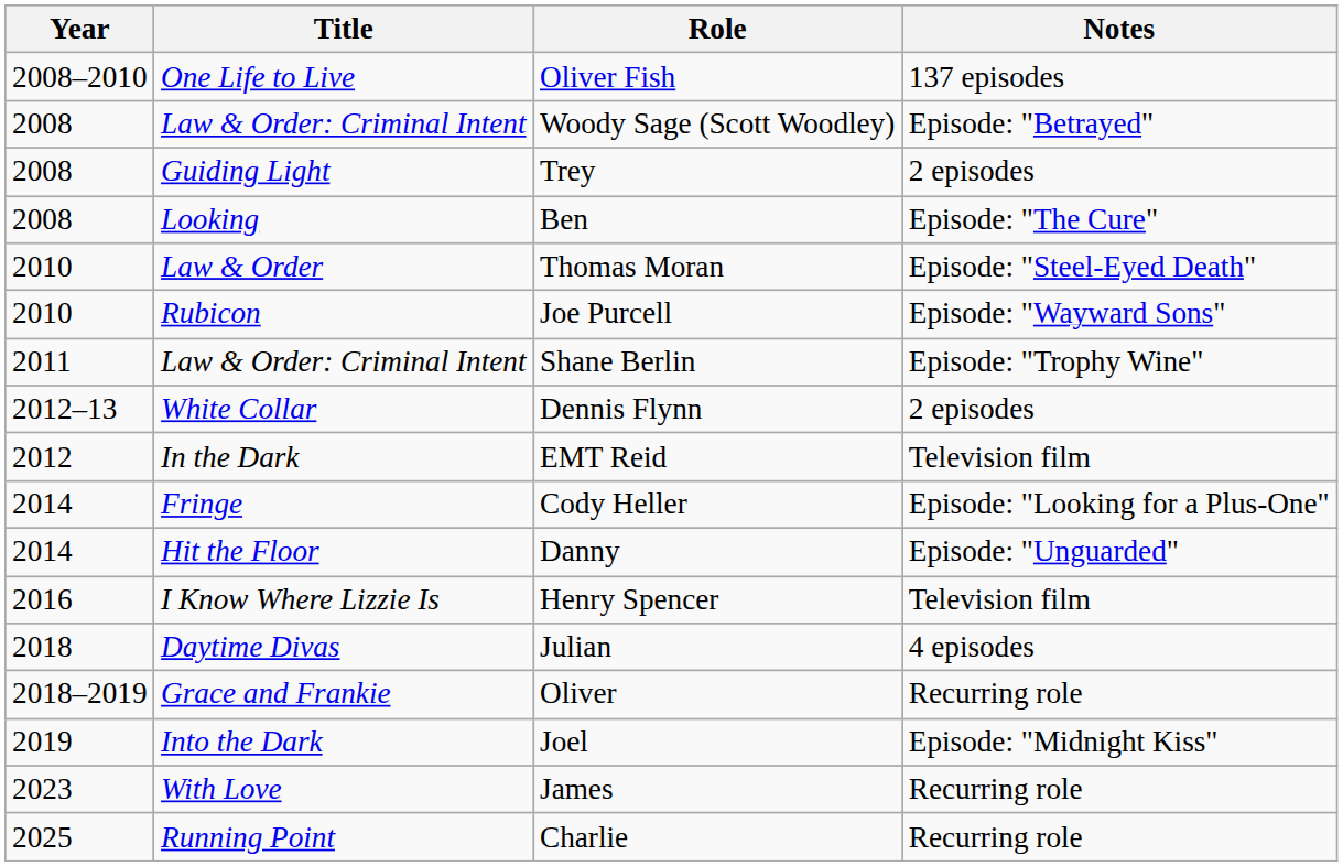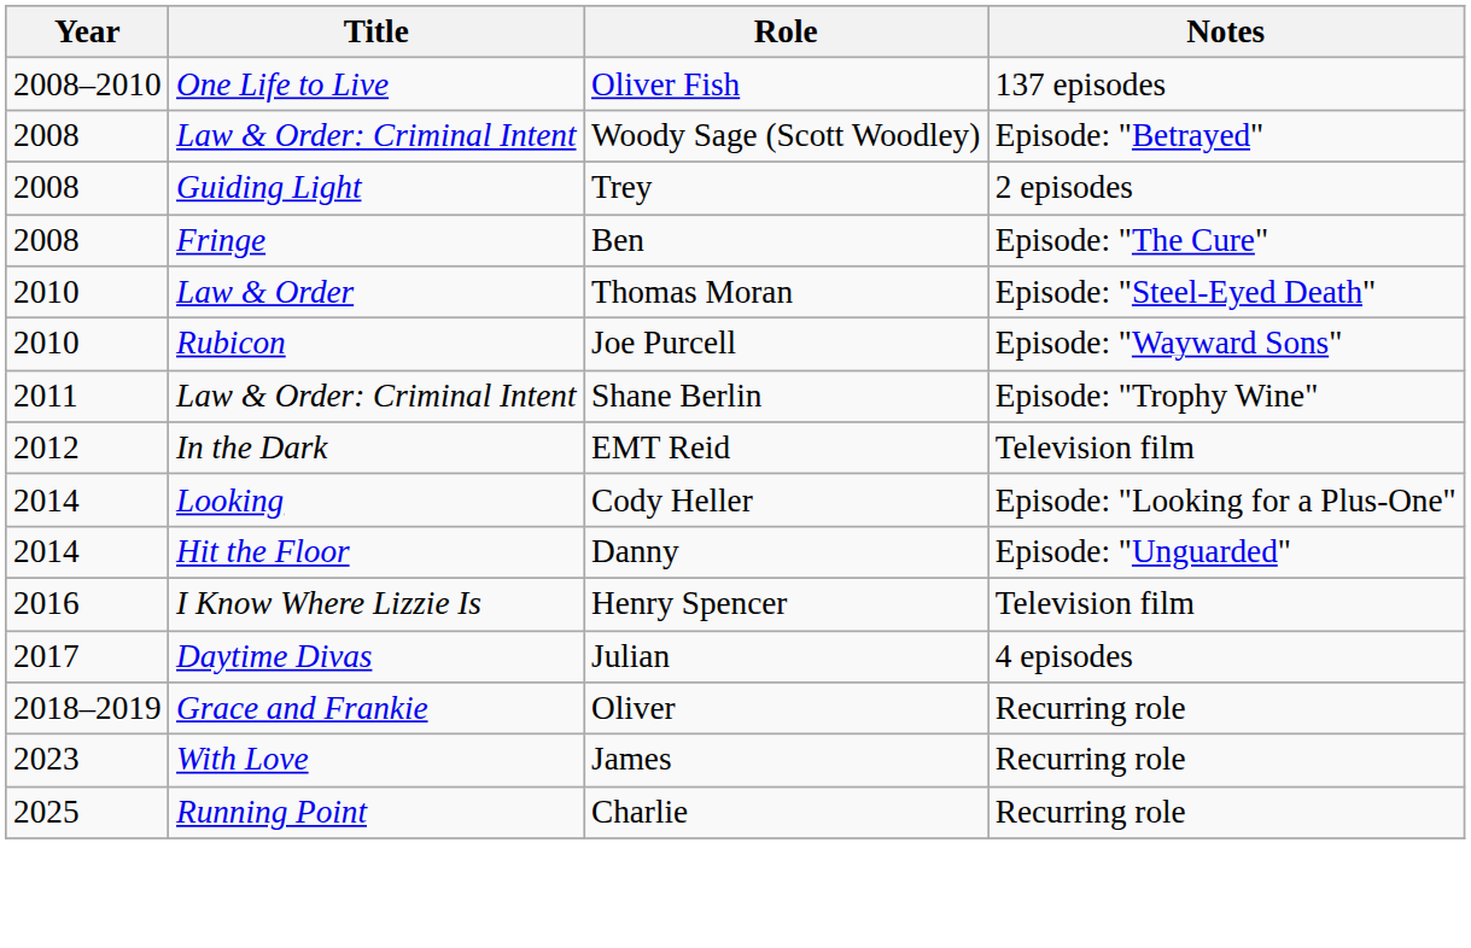 <table class="wikitable sortable">
 <tr>
 <th>Year</th>
 <th>Title</th>
 <th>Role</th>
 <th class="unsortable">Notes</th>
 </tr>
 <tr>
 <td>2008–2010</td>
 <td><em><a href='#'>One Life to Live</a></em></td>
 <td><a href='#'>Oliver Fish</a></td>
 <td>137 episodes</td>
 </tr>
 <tr>
 <td>2008</td>
 <td><em><a href='#'>Law & Order: Criminal Intent</a></em></td>
 <td>Woody Sage (Scott Woodley)</td>
 <td>Episode: "<a href='#'>Betrayed</a>"</td>
 </tr>
 <tr>
 <td>2008</td>
 <td><em><a href='#'>Guiding Light</a></em></td>
 <td>Trey</td>
 <td>2 episodes</td>
 </tr>
 <tr>
 <td>2008</td>
-<td><em><a href='#'>Looking</a></em></td>
+<td><em><a href='#'>Fringe</a></em></td>
 <td>Ben</td>
 <td>Episode: "<a href='#'>The Cure</a>"</td>
 </tr>
 <tr>
 <td>2010</td>
 <td><em><a href='#'>Law & Order</a></em></td>
 <td>Thomas Moran</td>
 <td>Episode: "<a href='#'>Steel-Eyed Death</a>"</td>
 </tr>
 <tr>
 <td>2010</td>
 <td><em><a href='#'>Rubicon</a></em></td>
 <td>Joe Purcell</td>
 <td>Episode: "<a href='#'>Wayward Sons</a>"</td>
 </tr>
 <tr>
 <td>2011</td>
 <td><em>Law & Order: Criminal Intent</em></td>
 <td>Shane Berlin</td>
 <td>Episode: "Trophy Wine"</td>
 </tr>
 <tr>
-<td>2012–13</td>
-<td><em><a href='#'>White Collar</a></em></td>
-<td>Dennis Flynn</td>
-<td>2 episodes</td>
-</tr>
-<tr>
 <td>2012</td>
 <td><em>In the Dark</em></td>
 <td>EMT Reid</td>
 <td>Television film</td>
 </tr>
 <tr>
 <td>2014</td>
-<td><em><a href='#'>Fringe</a></em></td>
+<td><em><a href='#'>Looking</a></em></td>
 <td>Cody Heller</td>
 <td>Episode: "Looking for a Plus-One"</td>
 </tr>
 <tr>
 <td>2014</td>
 <td><em><a href='#'>Hit the Floor</a></em></td>
 <td>Danny</td>
 <td>Episode: "<a href='#'>Unguarded</a>"</td>
 </tr>
 <tr>
 <td>2016</td>
 <td><em>I Know Where Lizzie Is</em></td>
 <td>Henry Spencer</td>
 <td>Television film</td>
 </tr>
 <tr>
-<td>2018</td>
+<td>2017</td>
 <td><em><a href='#'>Daytime Divas</a></em></td>
 <td>Julian</td>
 <td>4 episodes</td>
 </tr>
 <tr>
 <td>2018–2019</td>
 <td><em><a href='#'>Grace and Frankie</a></em></td>
 <td>Oliver</td>
 <td>Recurring role</td>
-</tr>
-<tr>
-<td>2019</td>
-<td><em><a href='#'>Into the Dark</a></em></td>
-<td>Joel</td>
-<td>Episode: "Midnight Kiss"</td>
 </tr>
 <tr>
 <td>2023</td>
 <td><em><a href='#'>With Love</a></em></td>
 <td>James</td>
 <td>Recurring role</td>
 </tr>
 <tr>
 <td>2025</td>
 <td><em><a href='#'>Running Point</a></em></td>
 <td>Charlie</td>
 <td>Recurring role</td>
 </tr>
 </table>
